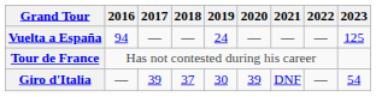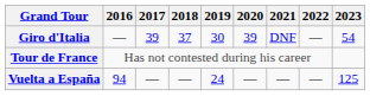 <table class="wikitable plainrowheaders">
 <tr>
 <th scope="col"><a href='#'>Grand Tour</a></th>
 <th scope="col">2016</th>
 <th scope="col">2017</th>
 <th scope="col">2018</th>
 <th scope="col">2019</th>
 <th scope="col">2020</th>
 <th scope="col">2021</th>
 <th scope="col">2022</th>
 <th scope="col">2023</th>
 </tr>
 <tr style="text-align:center;">
+<th scope="row"> <a href='#'>Giro d'Italia</a></th>
+<td>—</td>
+<td><a href='#'>39</a></td>
+<td><a href='#'>37</a></td>
+<td><a href='#'>30</a></td>
+<td><a href='#'>39</a></td>
+<td><a href='#'>DNF</a></td>
+<td>—</td>
+<td><a href='#'>54</a></td>
+</tr>
+<tr style="text-align:center;">
+<th scope="row"> <a href='#'>Tour de France</a></th>
+<td style="color:#4d4d4d;" colspan=7>Has not contested during his career</td>
+<td></td>
+</tr>
+<tr style="text-align:center;">
 <th scope="row"> <a href='#'>Vuelta a España</a></th>
 <td><a href='#'>94</a></td>
 <td>—</td>
 <td>—</td>
 <td><a href='#'>24</a></td>
 <td>—</td>
 <td>—</td>
 <td>—</td>
 <td><a href='#'>125</a></td>
 </tr>
-<tr style="text-align:center;">
-<th scope="row"> <a href='#'>Tour de France</a></th>
-<td style="color:#4d4d4d;" colspan=7>Has not contested during his career</td>
-<td></td>
-</tr>
-<tr style="text-align:center;">
-<th scope="row"> <a href='#'>Giro d'Italia</a></th>
-<td>—</td>
-<td><a href='#'>39</a></td>
-<td><a href='#'>37</a></td>
-<td><a href='#'>30</a></td>
-<td><a href='#'>39</a></td>
-<td><a href='#'>DNF</a></td>
-<td>—</td>
-<td><a href='#'>54</a></td>
-</tr>
 </table>
